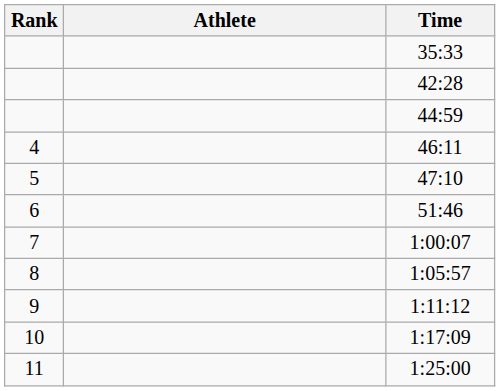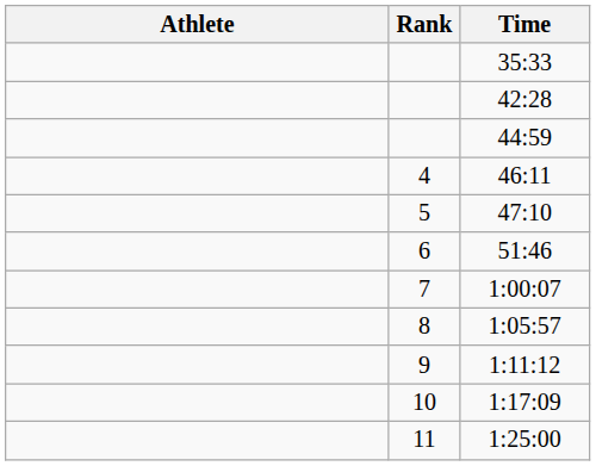 <table class=wikitable style="text-align:center">
 <tr>
+<th width=250>Athlete</th>
 <th width=40>Rank</th>
-<th width=250>Athlete</th>
 <th width=80>Time</th>
 </tr>
 <tr>
+<td align=left></td>
 <td></td>
-<td align=left></td>
 <td>35:33</td>
 </tr>
 <tr>
+<td align=left></td>
 <td></td>
-<td align=left></td>
 <td>42:28</td>
 </tr>
 <tr>
+<td align=left></td>
 <td></td>
-<td align=left></td>
 <td>44:59</td>
 </tr>
 <tr>
+<td align=left></td>
 <td>4</td>
-<td align=left></td>
 <td>46:11</td>
 </tr>
 <tr>
+<td align=left></td>
 <td>5</td>
-<td align=left></td>
 <td>47:10</td>
 </tr>
 <tr>
+<td align=left></td>
 <td>6</td>
-<td align=left></td>
 <td>51:46</td>
 </tr>
 <tr>
+<td align=left></td>
 <td>7</td>
-<td align=left></td>
 <td>1:00:07</td>
 </tr>
 <tr>
+<td align=left></td>
 <td>8</td>
-<td align=left></td>
 <td>1:05:57</td>
 </tr>
 <tr>
+<td align=left></td>
 <td>9</td>
-<td align=left></td>
 <td>1:11:12</td>
 </tr>
 <tr>
+<td align=left></td>
 <td>10</td>
-<td align=left></td>
 <td>1:17:09</td>
 </tr>
 <tr>
+<td align=left></td>
 <td>11</td>
-<td align=left></td>
 <td>1:25:00</td>
 </tr>
 </table>
